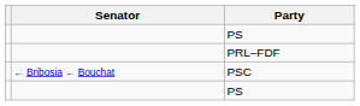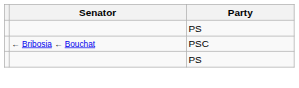 <table class="sortable wikitable" style="text-align:left; font-size:90%">
 <tr>
 <th></th>
 <th width="250">Senator</th>
 <th width="150">Party</th>
 </tr>
 <tr>
 <td></td>
 <td></td>
 <td>PS</td>
 </tr>
 <tr>
 <td></td>
-<td></td>
-<td>PRL–FDF</td>
-</tr>
-<tr>
-<td></td>
 <td> <small>← <a href='#'>Bribosia</a> ← <a href='#'>Bouchat</a></small></td>
 <td>PSC</td>
 </tr>
 <tr>
 <td></td>
 <td></td>
 <td>PS</td>
 </tr>
 </table>
